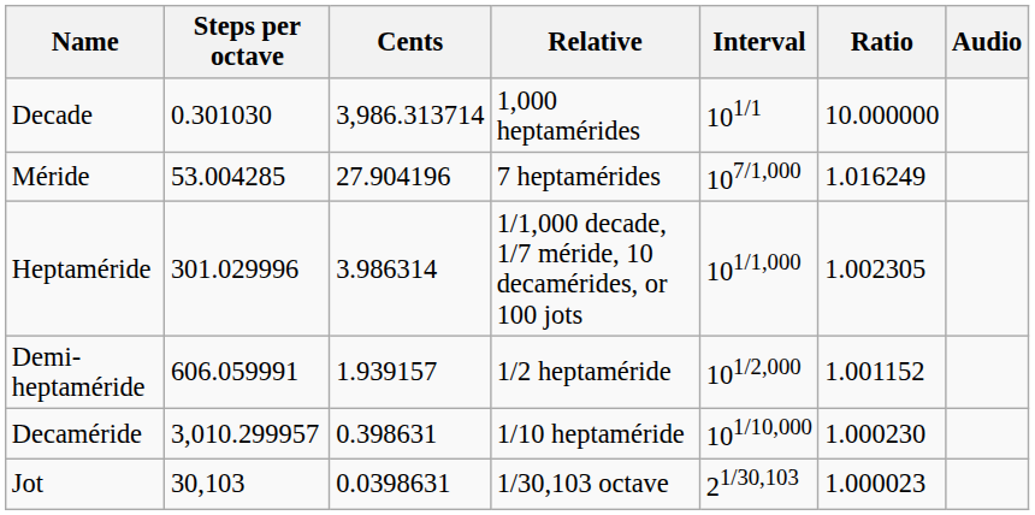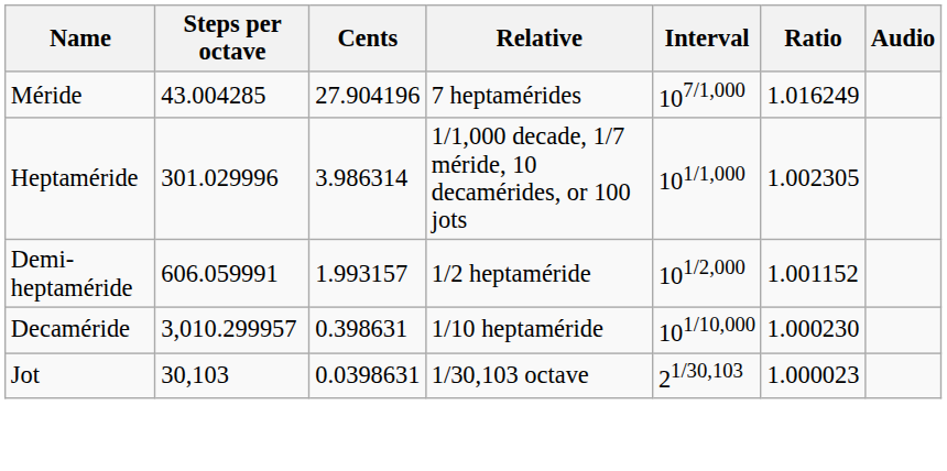 <table class="wikitable">
 <tr>
 <th>Name</th>
 <th>Steps per octave</th>
 <th>Cents</th>
 <th>Relative</th>
 <th>Interval</th>
 <th>Ratio</th>
 <th>Audio</th>
 </tr>
 <tr>
-<td>Decade</td>
-<td>0.301030</td>
-<td>3,986.313714</td>
-<td>1,000 heptamérides</td>
-<td>10<sup>1/1</sup></td>
-<td>10.000000</td>
-<td></td>
-</tr>
-<tr>
 <td>Méride</td>
-<td>53.004285</td>
+<td>43.004285</td>
 <td>27.904196</td>
 <td>7 heptamérides</td>
 <td>10<sup>7/1,000</sup></td>
 <td>1.016249</td>
 <td></td>
 </tr>
 <tr>
 <td>Heptaméride</td>
 <td>301.029996</td>
 <td>3.986314</td>
 <td>1/1,000 decade, 1/7 méride, 10 decamérides, or 100 jots</td>
 <td>10<sup>1/1,000</sup></td>
 <td>1.002305</td>
 <td></td>
 </tr>
 <tr>
 <td>Demi-heptaméride</td>
 <td>606.059991</td>
-<td>1.939157</td>
+<td>1.993157</td>
 <td>1/2 heptaméride</td>
 <td>10<sup>1/2,000</sup></td>
 <td>1.001152</td>
 <td></td>
 </tr>
 <tr>
 <td>Decaméride</td>
 <td>3,010.299957</td>
 <td>0.398631</td>
 <td>1/10 heptaméride</td>
 <td>10<sup>1/10,000</sup></td>
 <td>1.000230</td>
 <td></td>
 </tr>
 <tr>
 <td>Jot</td>
 <td>30,103</td>
 <td>0.0398631</td>
 <td>1/30,103 octave</td>
 <td>2<sup>1/30,103</sup></td>
 <td>1.000023</td>
 <td></td>
 </tr>
 </table>
